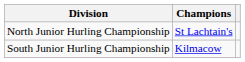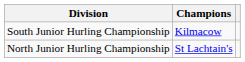 <table class="wikitable">
 <tr>
 <th>Division</th>
 <th>Champions</th>
 <th></th>
 </tr>
 <tr>
+<td>South Junior Hurling Championship</td>
+<td><a href='#'>Kilmacow</a></td>
+<td></td>
+</tr>
+<tr>
 <td>North Junior Hurling Championship</td>
 <td><a href='#'>St Lachtain's</a></td>
 <td></td>
 </tr>
-<tr>
-<td>South Junior Hurling Championship</td>
-<td><a href='#'>Kilmacow</a></td>
-<td></td>
-</tr>
 </table>
